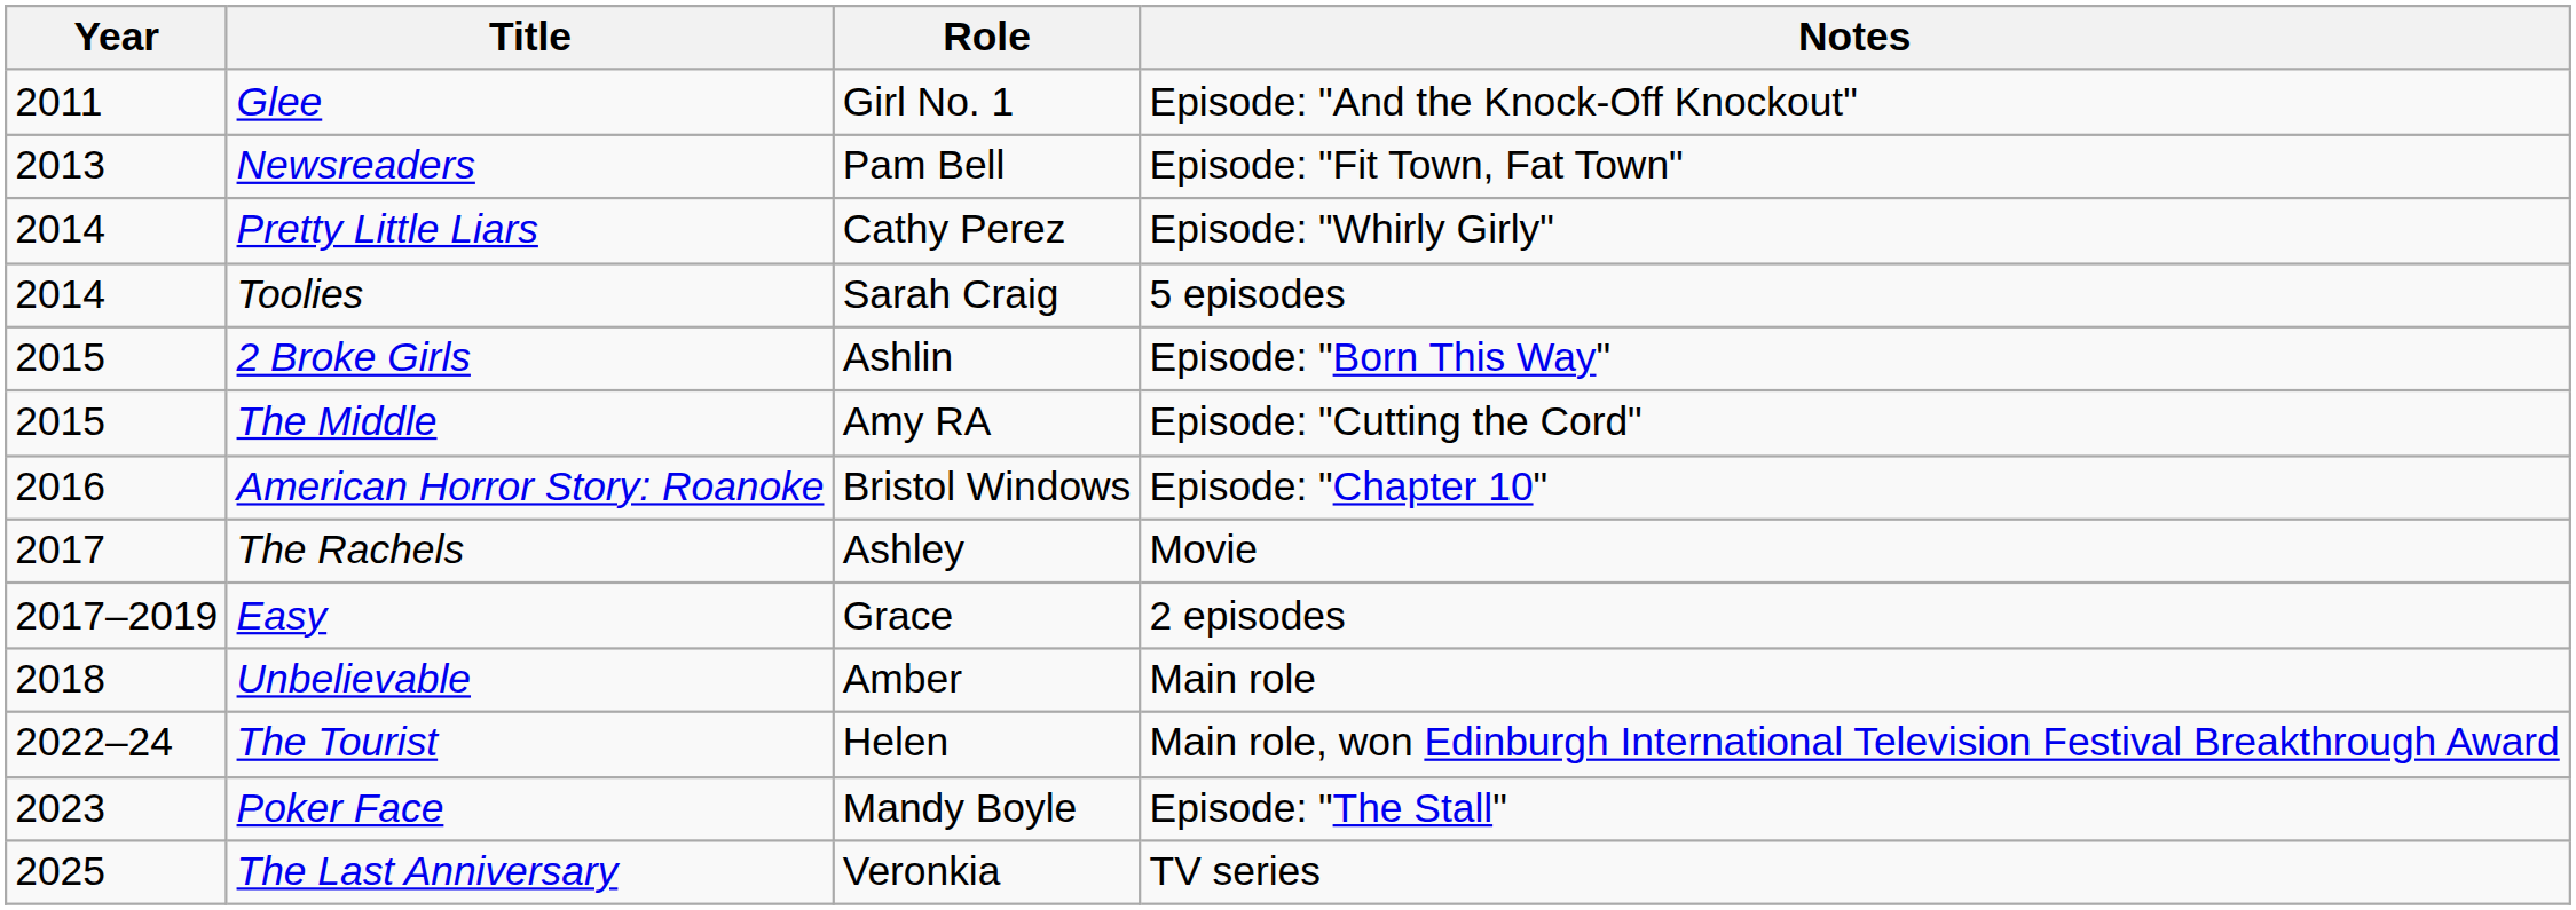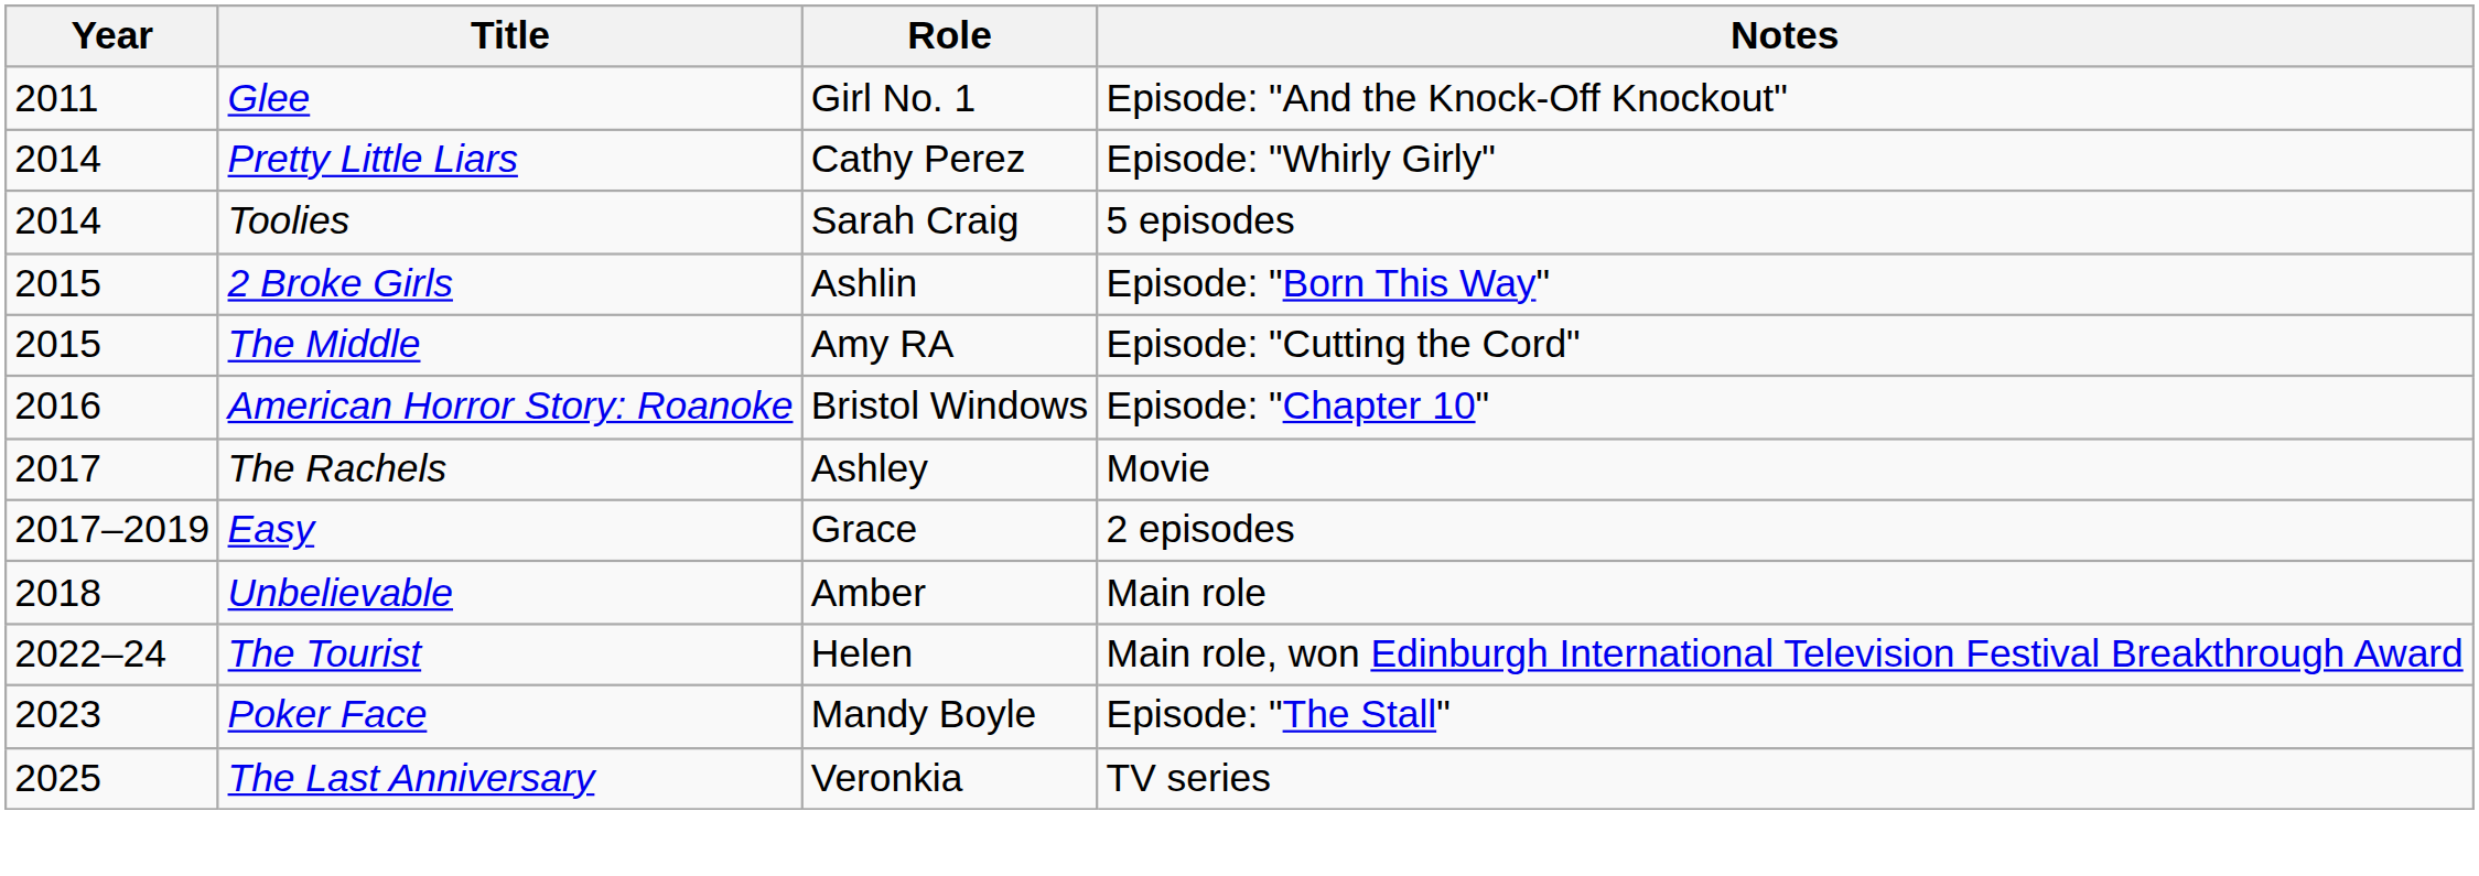 <table class="wikitable sortable">
 <tr>
 <th>Year</th>
 <th>Title</th>
 <th>Role</th>
 <th class="unsortable">Notes</th>
 </tr>
 <tr>
 <td>2011</td>
 <td><em><a href='#'>Glee</a></em></td>
 <td>Girl No. 1</td>
 <td>Episode: "And the Knock-Off Knockout"</td>
-</tr>
-<tr>
-<td>2013</td>
-<td><em><a href='#'>Newsreaders</a></em></td>
-<td>Pam Bell</td>
-<td>Episode: "Fit Town, Fat Town"</td>
 </tr>
 <tr>
 <td>2014</td>
 <td><em><a href='#'>Pretty Little Liars</a></em></td>
 <td>Cathy Perez</td>
 <td>Episode: "Whirly Girly"</td>
 </tr>
 <tr>
 <td>2014</td>
 <td><em>Toolies</em></td>
 <td>Sarah Craig</td>
 <td>5 episodes</td>
 </tr>
 <tr>
 <td>2015</td>
 <td><em><a href='#'>2 Broke Girls</a></em></td>
 <td>Ashlin</td>
 <td>Episode: "<a href='#'>Born This Way</a>"</td>
 </tr>
 <tr>
 <td>2015</td>
 <td><em><a href='#'>The Middle</a></em></td>
 <td>Amy RA</td>
 <td>Episode: "Cutting the Cord"</td>
 </tr>
 <tr>
 <td>2016</td>
 <td><em><a href='#'>American Horror Story: Roanoke</a></em></td>
 <td>Bristol Windows</td>
 <td>Episode: "<a href='#'>Chapter 10</a>"</td>
 </tr>
 <tr>
 <td>2017</td>
 <td><em>The Rachels</em></td>
 <td>Ashley</td>
 <td>Movie</td>
 </tr>
 <tr>
 <td>2017–2019</td>
 <td><em><a href='#'>Easy</a></em></td>
 <td>Grace</td>
 <td>2 episodes</td>
 </tr>
 <tr>
 <td>2018</td>
 <td><em><a href='#'>Unbelievable</a></em></td>
 <td>Amber</td>
 <td>Main role</td>
 </tr>
 <tr>
 <td>2022–24</td>
 <td><em><a href='#'>The Tourist</a></em></td>
 <td>Helen</td>
 <td>Main role, won <a href='#'>Edinburgh International Television Festival Breakthrough Award</a></td>
 </tr>
 <tr>
 <td>2023</td>
 <td><a href='#'><em>Poker Face</em></a></td>
 <td>Mandy Boyle</td>
 <td>Episode: "<a href='#'>The Stall</a>"</td>
 </tr>
 <tr>
 <td>2025</td>
 <td><a href='#'><em>The Last Anniversary</em></a></td>
 <td>Veronkia</td>
 <td>TV series</td>
 </tr>
 </table>
